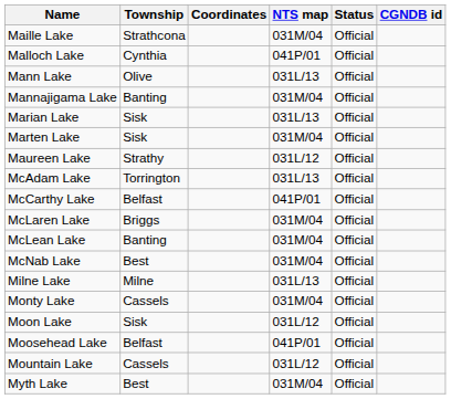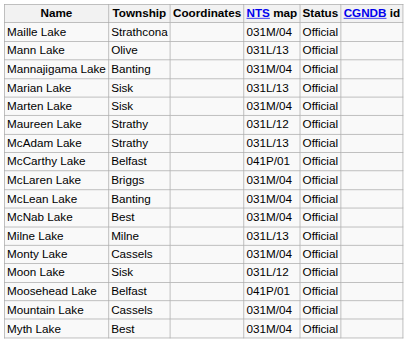 <table class="wikitable sortable">
 <tr>
 <th>Name</th>
 <th>Township</th>
 <th data-sort-type="number">Coordinates</th>
 <th><a href='#'>NTS</a> map</th>
 <th data-sort-type="number">Status</th>
 <th><a href='#'>CGNDB</a> id</th>
 </tr>
 <tr>
 <td>Maille Lake</td>
 <td>Strathcona</td>
 <td></td>
 <td>031M/04</td>
-<td>Official</td>
-<td></td>
-</tr>
-<tr>
-<td>Malloch Lake</td>
-<td>Cynthia</td>
-<td></td>
-<td>041P/01</td>
 <td>Official</td>
 <td></td>
 </tr>
 <tr>
 <td>Mann Lake</td>
 <td>Olive</td>
 <td></td>
 <td>031L/13</td>
 <td>Official</td>
 <td></td>
 </tr>
 <tr>
 <td>Mannajigama Lake</td>
 <td>Banting</td>
 <td></td>
 <td>031M/04</td>
 <td>Official</td>
 <td></td>
 </tr>
 <tr>
 <td>Marian Lake</td>
 <td>Sisk</td>
 <td></td>
 <td>031L/13</td>
 <td>Official</td>
 <td></td>
 </tr>
 <tr>
 <td>Marten Lake</td>
 <td>Sisk</td>
 <td></td>
 <td>031M/04</td>
 <td>Official</td>
 <td></td>
 </tr>
 <tr>
 <td>Maureen Lake</td>
 <td>Strathy</td>
 <td></td>
 <td>031L/12</td>
 <td>Official</td>
 <td></td>
 </tr>
 <tr>
 <td>McAdam Lake</td>
-<td>Torrington</td>
+<td>Strathy</td>
 <td></td>
 <td>031L/13</td>
 <td>Official</td>
 <td></td>
 </tr>
 <tr>
 <td>McCarthy Lake</td>
 <td>Belfast</td>
 <td></td>
 <td>041P/01</td>
 <td>Official</td>
 <td></td>
 </tr>
 <tr>
 <td>McLaren Lake</td>
 <td>Briggs</td>
 <td></td>
 <td>031M/04</td>
 <td>Official</td>
 <td></td>
 </tr>
 <tr>
 <td>McLean Lake</td>
 <td>Banting</td>
 <td></td>
 <td>031M/04</td>
 <td>Official</td>
 <td></td>
 </tr>
 <tr>
 <td>McNab Lake</td>
 <td>Best</td>
 <td></td>
 <td>031M/04</td>
 <td>Official</td>
 <td></td>
 </tr>
 <tr>
 <td>Milne Lake</td>
 <td>Milne</td>
 <td></td>
 <td>031L/13</td>
 <td>Official</td>
 <td></td>
 </tr>
 <tr>
 <td>Monty Lake</td>
 <td>Cassels</td>
 <td></td>
 <td>031M/04</td>
 <td>Official</td>
 <td></td>
 </tr>
 <tr>
 <td>Moon Lake</td>
 <td>Sisk</td>
 <td></td>
 <td>031L/12</td>
 <td>Official</td>
 <td></td>
 </tr>
 <tr>
 <td>Moosehead Lake</td>
 <td>Belfast</td>
 <td></td>
 <td>041P/01</td>
 <td>Official</td>
 <td></td>
 </tr>
 <tr>
 <td>Mountain Lake</td>
 <td>Cassels</td>
 <td></td>
-<td>031L/12</td>
+<td>031M/04</td>
 <td>Official</td>
 <td></td>
 </tr>
 <tr>
 <td>Myth Lake</td>
 <td>Best</td>
 <td></td>
 <td>031M/04</td>
 <td>Official</td>
 <td></td>
 </tr>
 </table>
